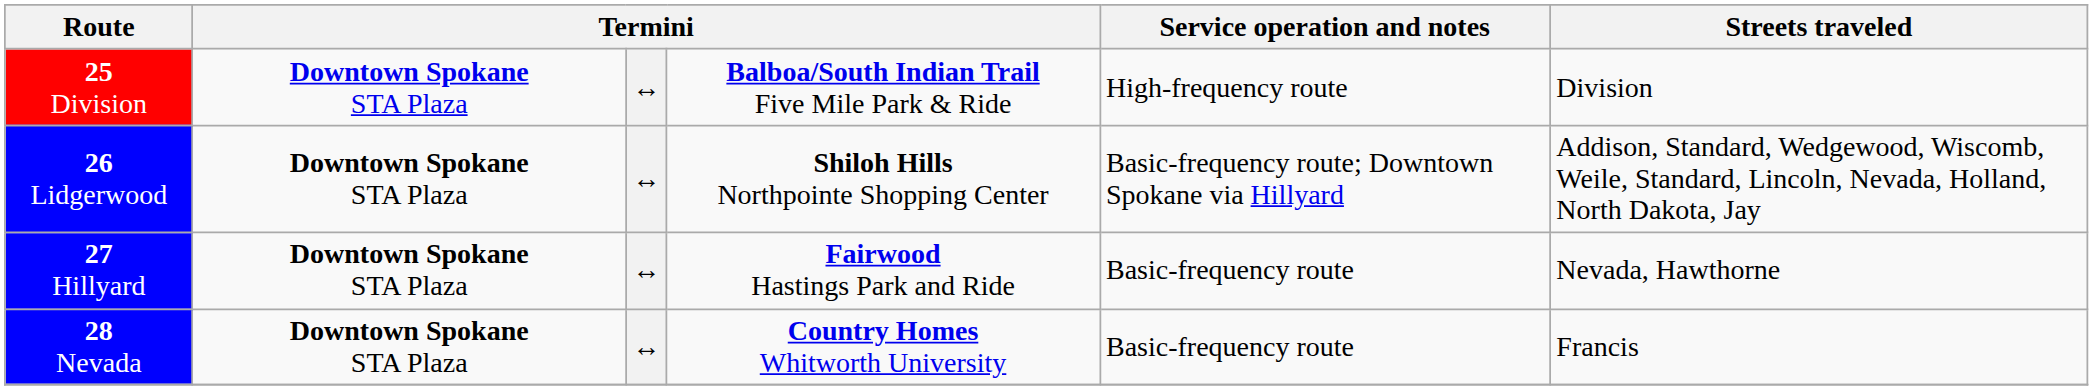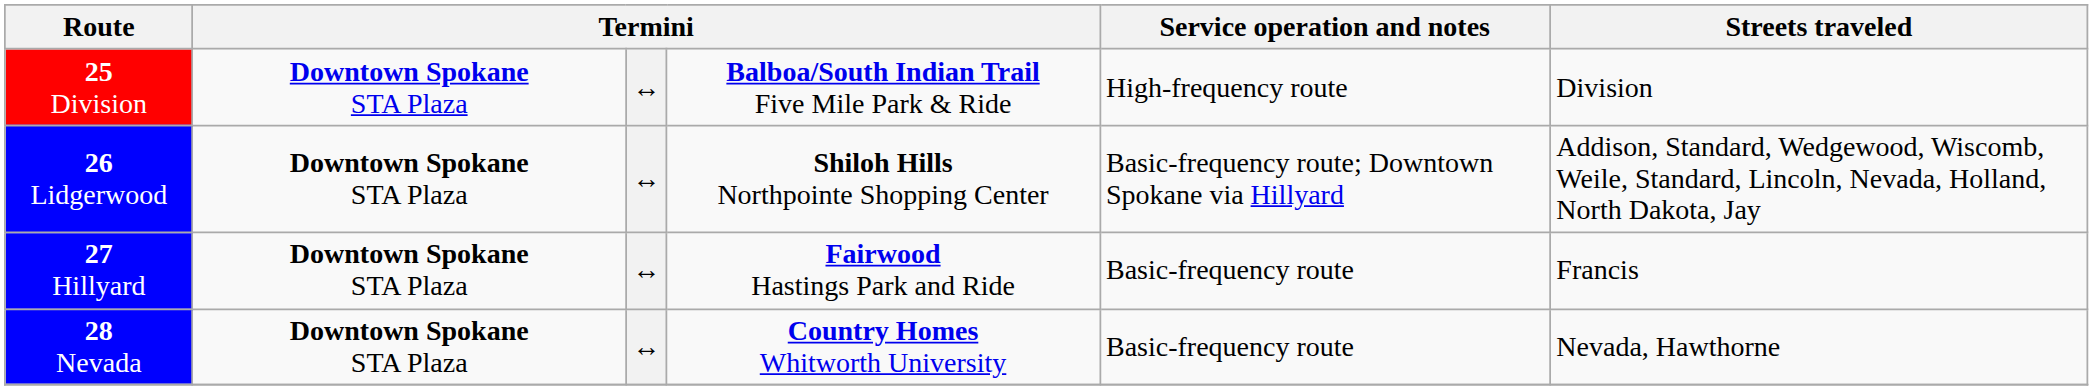 <table class=wikitable style="font-size: 100%">
 <tr>
 <th width="100px">Route</th>
 <th colspan=3>Termini</th>
 <th width="250px">Service operation and notes</th>
 <th width="300px">Streets traveled</th>
 </tr>
 <tr>
 <td style="background:red; color:white" align="center" valign=center><div><strong>25</strong><br>Division</div></td>
 <td ! width="240px" align="center"><strong><a href='#'>Downtown Spokane</a></strong><br><a href='#'>STA Plaza</a><br></td>
 <th><span>↔</span></th>
 <td ! width="240px" align="center"><strong><a href='#'>Balboa/South Indian Trail</a></strong><br>Five Mile Park & Ride<br></td>
 <td>High-frequency route</td>
 <td>Division</td>
 </tr>
 <tr>
 <td style="background:blue; color:white" align="center" valign=center><div><strong>26</strong><br>Lidgerwood</div></td>
 <td ! width="240px" align="center"><strong>Downtown Spokane</strong> <br>STA Plaza<br></td>
 <th><span>↔</span></th>
 <td ! width="240px" align="center"><strong>Shiloh Hills</strong><br>Northpointe Shopping Center<br></td>
 <td>Basic-frequency route; Downtown Spokane via <a href='#'>Hillyard</a></td>
 <td>Addison, Standard, Wedgewood, Wiscomb, Weile, Standard, Lincoln, Nevada, Holland, North Dakota, Jay</td>
 </tr>
 <tr>
 <td style="background:blue; color:white" align="center" valign=center><div><strong>27</strong><br>Hillyard</div></td>
 <td ! width="240px" align="center"><strong>Downtown Spokane</strong> <br>STA Plaza<br></td>
 <th><span>↔</span></th>
 <td ! width="240px" align="center"><strong><a href='#'>Fairwood</a></strong><br>Hastings Park and Ride<br></td>
 <td>Basic-frequency route</td>
-<td>Nevada, Hawthorne</td>
+<td>Francis</td>
 </tr>
 <tr>
 <td style="background:blue; color:white" align="center" valign=center><div><strong>28</strong><br>Nevada</div></td>
 <td ! width="240px" align="center"><strong>Downtown Spokane</strong> <br>STA Plaza<br></td>
 <th><span>↔</span></th>
 <td ! width="240px" align="center"><strong><a href='#'>Country Homes</a></strong><br><a href='#'>Whitworth University</a><br></td>
 <td>Basic-frequency route</td>
-<td>Francis</td>
+<td>Nevada, Hawthorne</td>
 </tr>
 <tr>
 </tr>
 </table>
